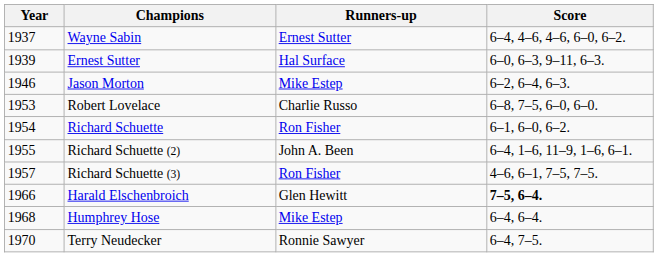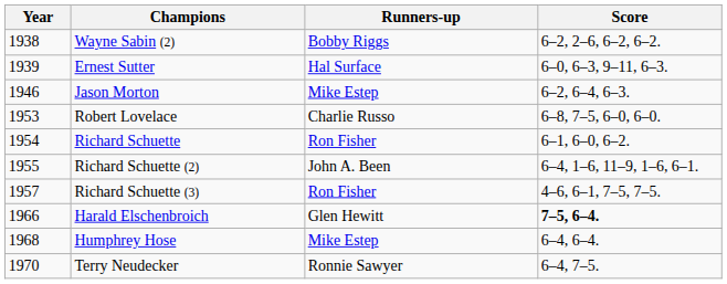 <table class="wikitable" style="font-size:98%;">
 <tr>
 <th style="width:60px;">Year</th>
 <th style="width:230px;">Champions</th>
 <th style="width:230px;">Runners-up</th>
 <th style="width:180px;">Score</th>
 </tr>
 <tr>
-<td>1937</td>
-<td> <a href='#'>Wayne Sabin</a></td>
-<td> <a href='#'>Ernest Sutter</a></td>
-<td>6–4, 4–6, 4–6, 6–0, 6–2.</td>
+<td>1938</td>
+<td> <a href='#'>Wayne Sabin</a>  <small>(2)</small></td>
+<td> <a href='#'>Bobby Riggs</a></td>
+<td>6–2, 2–6, 6–2, 6–2.</td>
 </tr>
 <tr>
 <td>1939</td>
 <td> <a href='#'>Ernest Sutter</a></td>
 <td> <a href='#'>Hal Surface</a></td>
 <td>6–0, 6–3, 9–11, 6–3.</td>
 </tr>
 <tr>
 <td>1946</td>
 <td> <a href='#'>Jason Morton</a></td>
 <td> <a href='#'>Mike Estep</a></td>
 <td>6–2, 6–4, 6–3.</td>
 </tr>
 <tr>
 <td>1953</td>
 <td> Robert Lovelace</td>
 <td> Charlie Russo</td>
 <td>6–8, 7–5, 6–0, 6–0.</td>
 </tr>
 <tr>
 <td>1954</td>
 <td> <a href='#'>Richard Schuette</a></td>
 <td> <a href='#'>Ron Fisher</a></td>
 <td>6–1, 6–0, 6–2.</td>
 </tr>
 <tr>
 <td>1955</td>
 <td> Richard Schuette  <small>(2)</small></td>
 <td> John A. Been</td>
 <td>6–4, 1–6, 11–9, 1–6, 6–1.</td>
 </tr>
 <tr>
 <td>1957</td>
 <td> Richard Schuette  <small>(3)</small></td>
 <td> <a href='#'>Ron Fisher</a></td>
 <td>4–6, 6–1, 7–5, 7–5.</td>
 </tr>
 <tr>
 <td>1966</td>
 <td> <a href='#'>Harald Elschenbroich</a></td>
 <td> Glen Hewitt</td>
 <td><strong>7–5, 6–4.</strong></td>
 </tr>
 <tr>
 <td>1968</td>
 <td> <a href='#'>Humphrey Hose</a></td>
 <td> <a href='#'>Mike Estep</a></td>
 <td>6–4, 6–4.</td>
 </tr>
 <tr>
 <td>1970</td>
 <td> Terry Neudecker</td>
 <td> Ronnie Sawyer</td>
 <td>6–4, 7–5.</td>
 </tr>
 </table>
